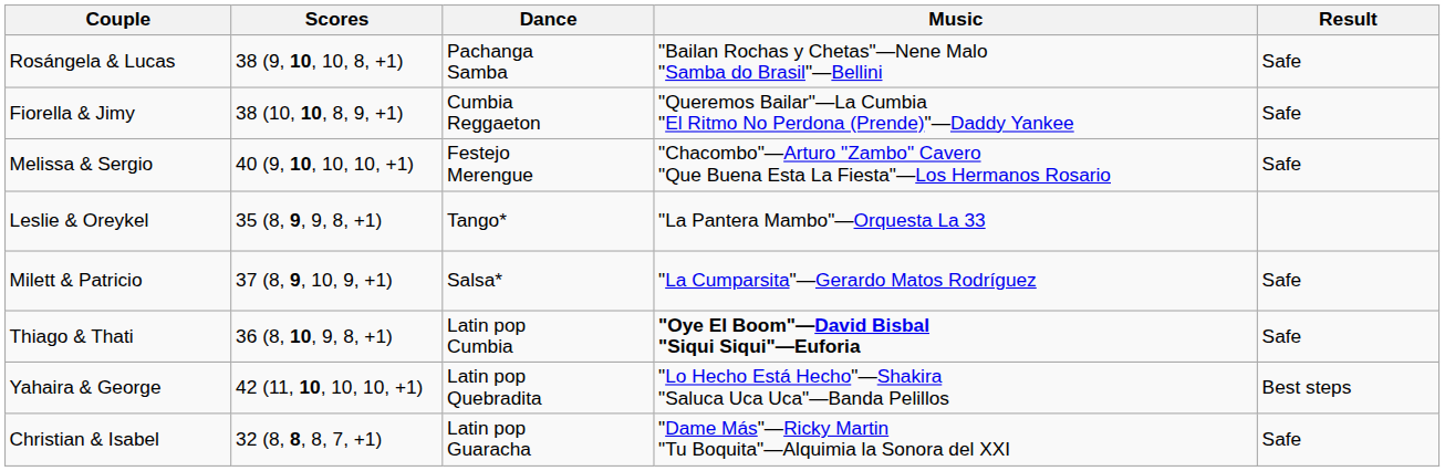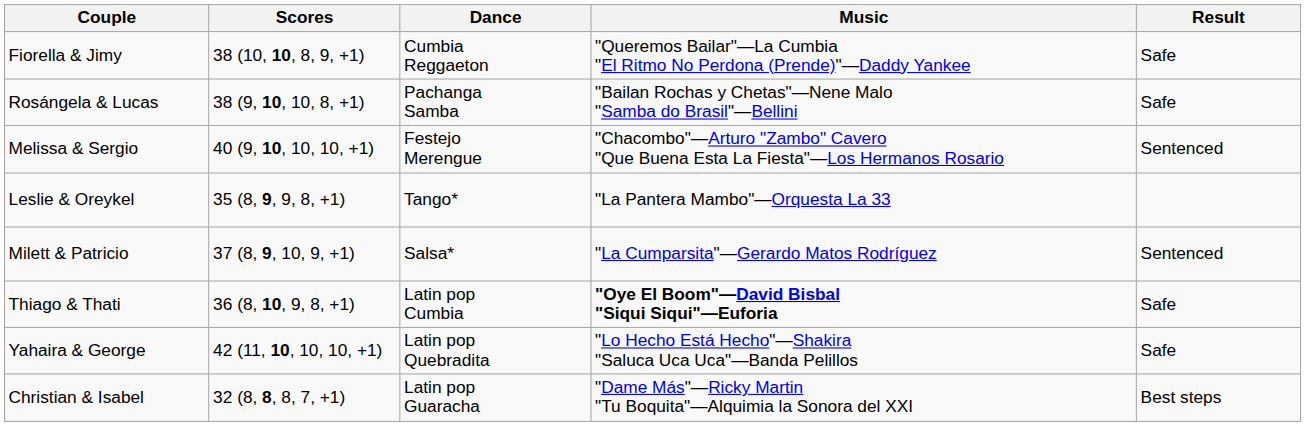 <table class="wikitable sortable" style="width:95%; white-space:nowrap">
 <tr>
 <th style="width:15%;">Couple</th>
 <th style="width:14%;">Scores</th>
 <th style="width:14%;">Dance</th>
 <th style="width:40%;">Music</th>
 <th style="width:12%;">Result</th>
 </tr>
 <tr>
+<td>Fiorella & Jimy</td>
+<td>38 (10, <strong>10</strong>, 8, 9, +1)</td>
+<td>Cumbia<br>Reggaeton</td>
+<td>"Queremos Bailar"—La Cumbia<br>"<a href='#'>El Ritmo No Perdona (Prende)</a>"—<a href='#'>Daddy Yankee</a></td>
+<td>Safe</td>
+</tr>
+<tr>
 <td>Rosángela & Lucas</td>
 <td>38 (9, <strong>10</strong>, 10, 8, +1)</td>
 <td>Pachanga<br>Samba</td>
 <td>"Bailan Rochas y Chetas"—Nene Malo<br>"<a href='#'>Samba do Brasil</a>"—<a href='#'>Bellini</a></td>
 <td>Safe</td>
 </tr>
 <tr>
-<td>Fiorella & Jimy</td>
-<td>38 (10, <strong>10</strong>, 8, 9, +1)</td>
-<td>Cumbia<br>Reggaeton</td>
-<td>"Queremos Bailar"—La Cumbia<br>"<a href='#'>El Ritmo No Perdona (Prende)</a>"—<a href='#'>Daddy Yankee</a></td>
-<td>Safe</td>
-</tr>
-<tr>
 <td>Melissa & Sergio</td>
 <td>40 (9, <strong>10</strong>, 10, 10, +1)</td>
 <td>Festejo<br>Merengue</td>
 <td>"Chacombo"—<a href='#'>Arturo "Zambo" Cavero</a><br>"Que Buena Esta La Fiesta"—<a href='#'>Los Hermanos Rosario</a></td>
-<td>Safe</td>
+<td>Sentenced</td>
 </tr>
 <tr style="height:50px">
 <td>Leslie & Oreykel</td>
 <td>35 (8, <strong>9</strong>, 9, 8, +1)</td>
 <td>Tango*</td>
 <td>"La Pantera Mambo"—<a href='#'>Orquesta La 33</a></td>
 <td></td>
 </tr>
 <tr style="height:50px">
 <td>Milett & Patricio</td>
 <td>37 (8, <strong>9</strong>, 10, 9, +1)</td>
 <td>Salsa*</td>
 <td>"<a href='#'>La Cumparsita</a>"—<a href='#'>Gerardo Matos Rodríguez</a></td>
-<td>Safe</td>
+<td>Sentenced</td>
 </tr>
 <tr>
 <td>Thiago & Thati</td>
 <td>36 (8, <strong>10</strong>, 9, 8, +1)</td>
 <td>Latin pop<br>Cumbia</td>
 <td><strong>"Oye El Boom"—<a href='#'>David Bisbal</a> <br> "Siqui Siqui"—Euforia</strong></td>
 <td>Safe</td>
 </tr>
 <tr>
 <td>Yahaira & George</td>
 <td>42 (11, <strong>10</strong>, 10, 10, +1)</td>
 <td>Latin pop<br>Quebradita</td>
 <td>"<a href='#'>Lo Hecho Está Hecho</a>"—<a href='#'>Shakira</a><br>"Saluca Uca Uca"—Banda Pelillos</td>
-<td>Best steps</td>
+<td>Safe</td>
 </tr>
 <tr>
 <td>Christian & Isabel</td>
 <td>32 (8, <strong>8</strong>, 8, 7, +1)</td>
 <td>Latin pop<br>Guaracha</td>
 <td>"<a href='#'>Dame Más</a>"—<a href='#'>Ricky Martin</a><br>"Tu Boquita"—Alquimia la Sonora del XXI</td>
-<td>Safe</td>
+<td>Best steps</td>
 </tr>
 </table>
